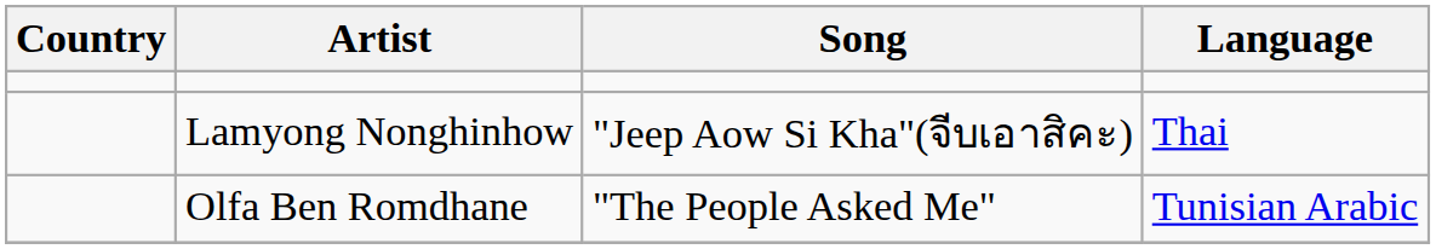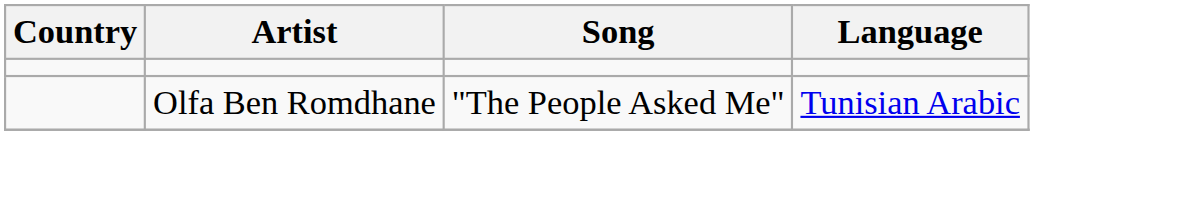 <table class="sortable wikitable">
 <tr>
 <th>Country</th>
 <th>Artist</th>
 <th>Song</th>
 <th>Language</th>
 </tr>
 <tr>
 <td></td>
 <td></td>
 <td></td>
 <td></td>
 </tr>
 <tr>
 <td></td>
-<td>Lamyong Nonghinhow</td>
-<td>"Jeep Aow Si Kha"(จีบเอาสิคะ)</td>
-<td><a href='#'>Thai</a></td>
-</tr>
-<tr>
-<td></td>
 <td>Olfa Ben Romdhane</td>
 <td>"The People Asked Me"</td>
 <td><a href='#'>Tunisian Arabic</a></td>
 </tr>
 <tr>
 </tr>
 </table>
